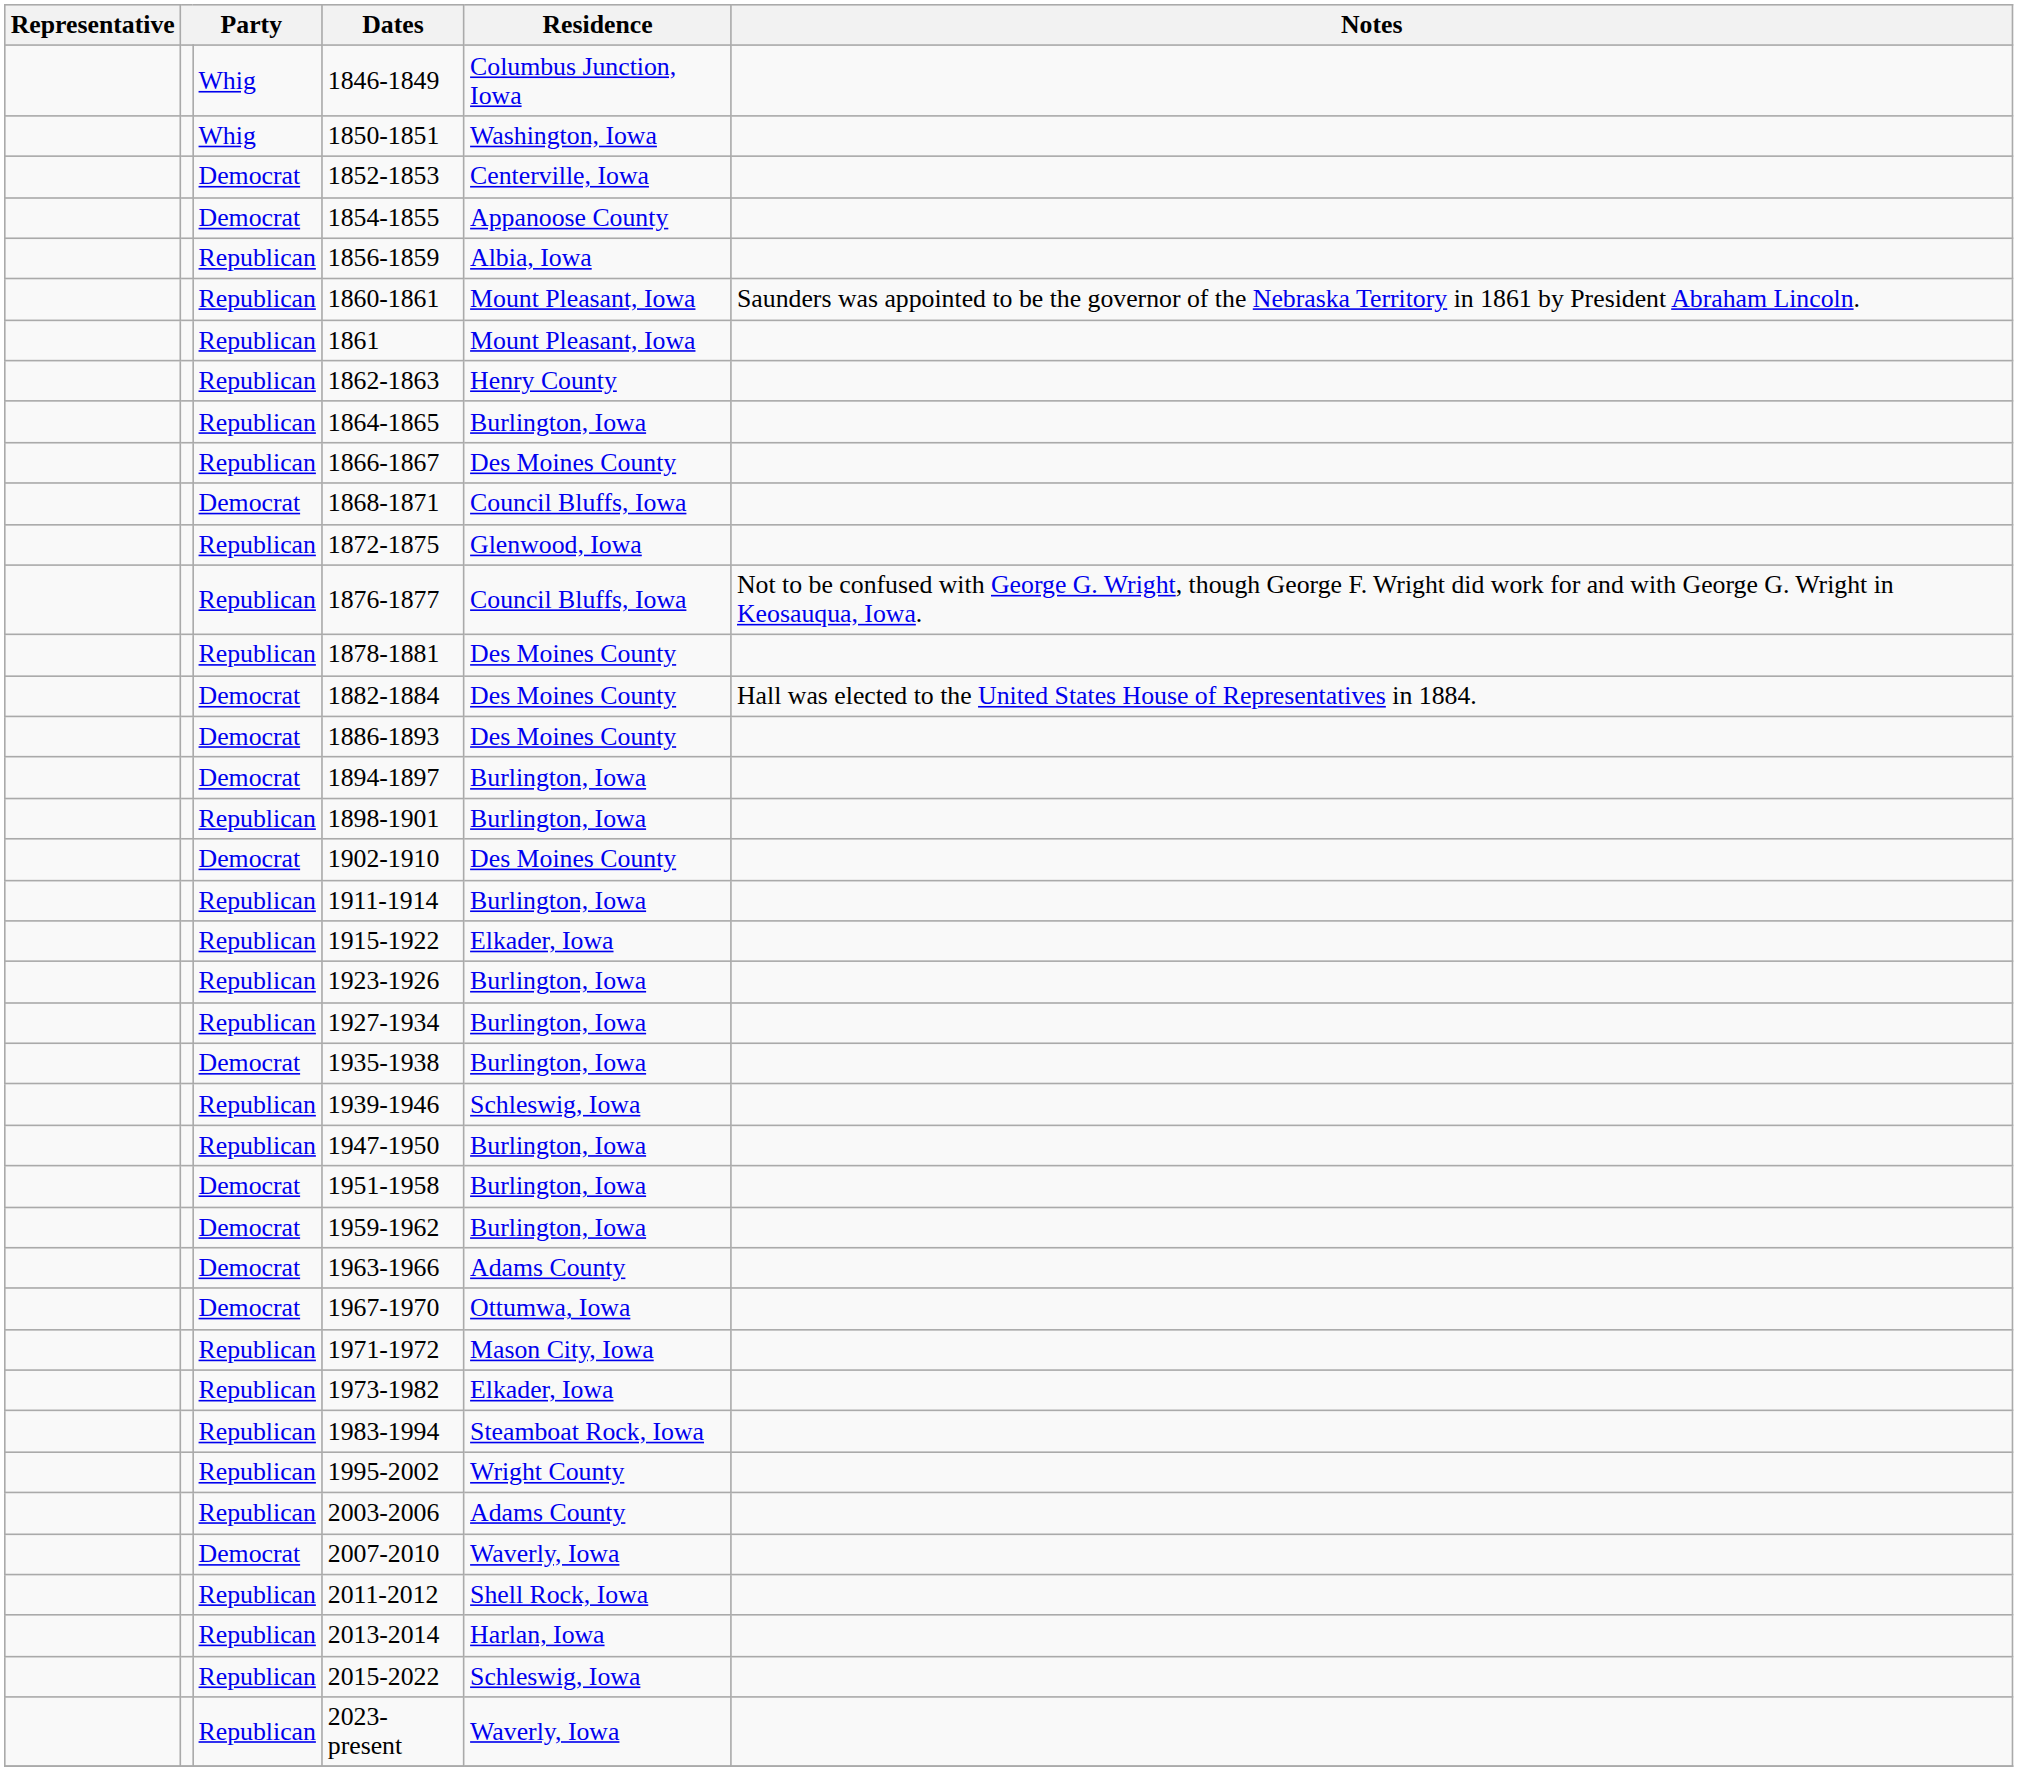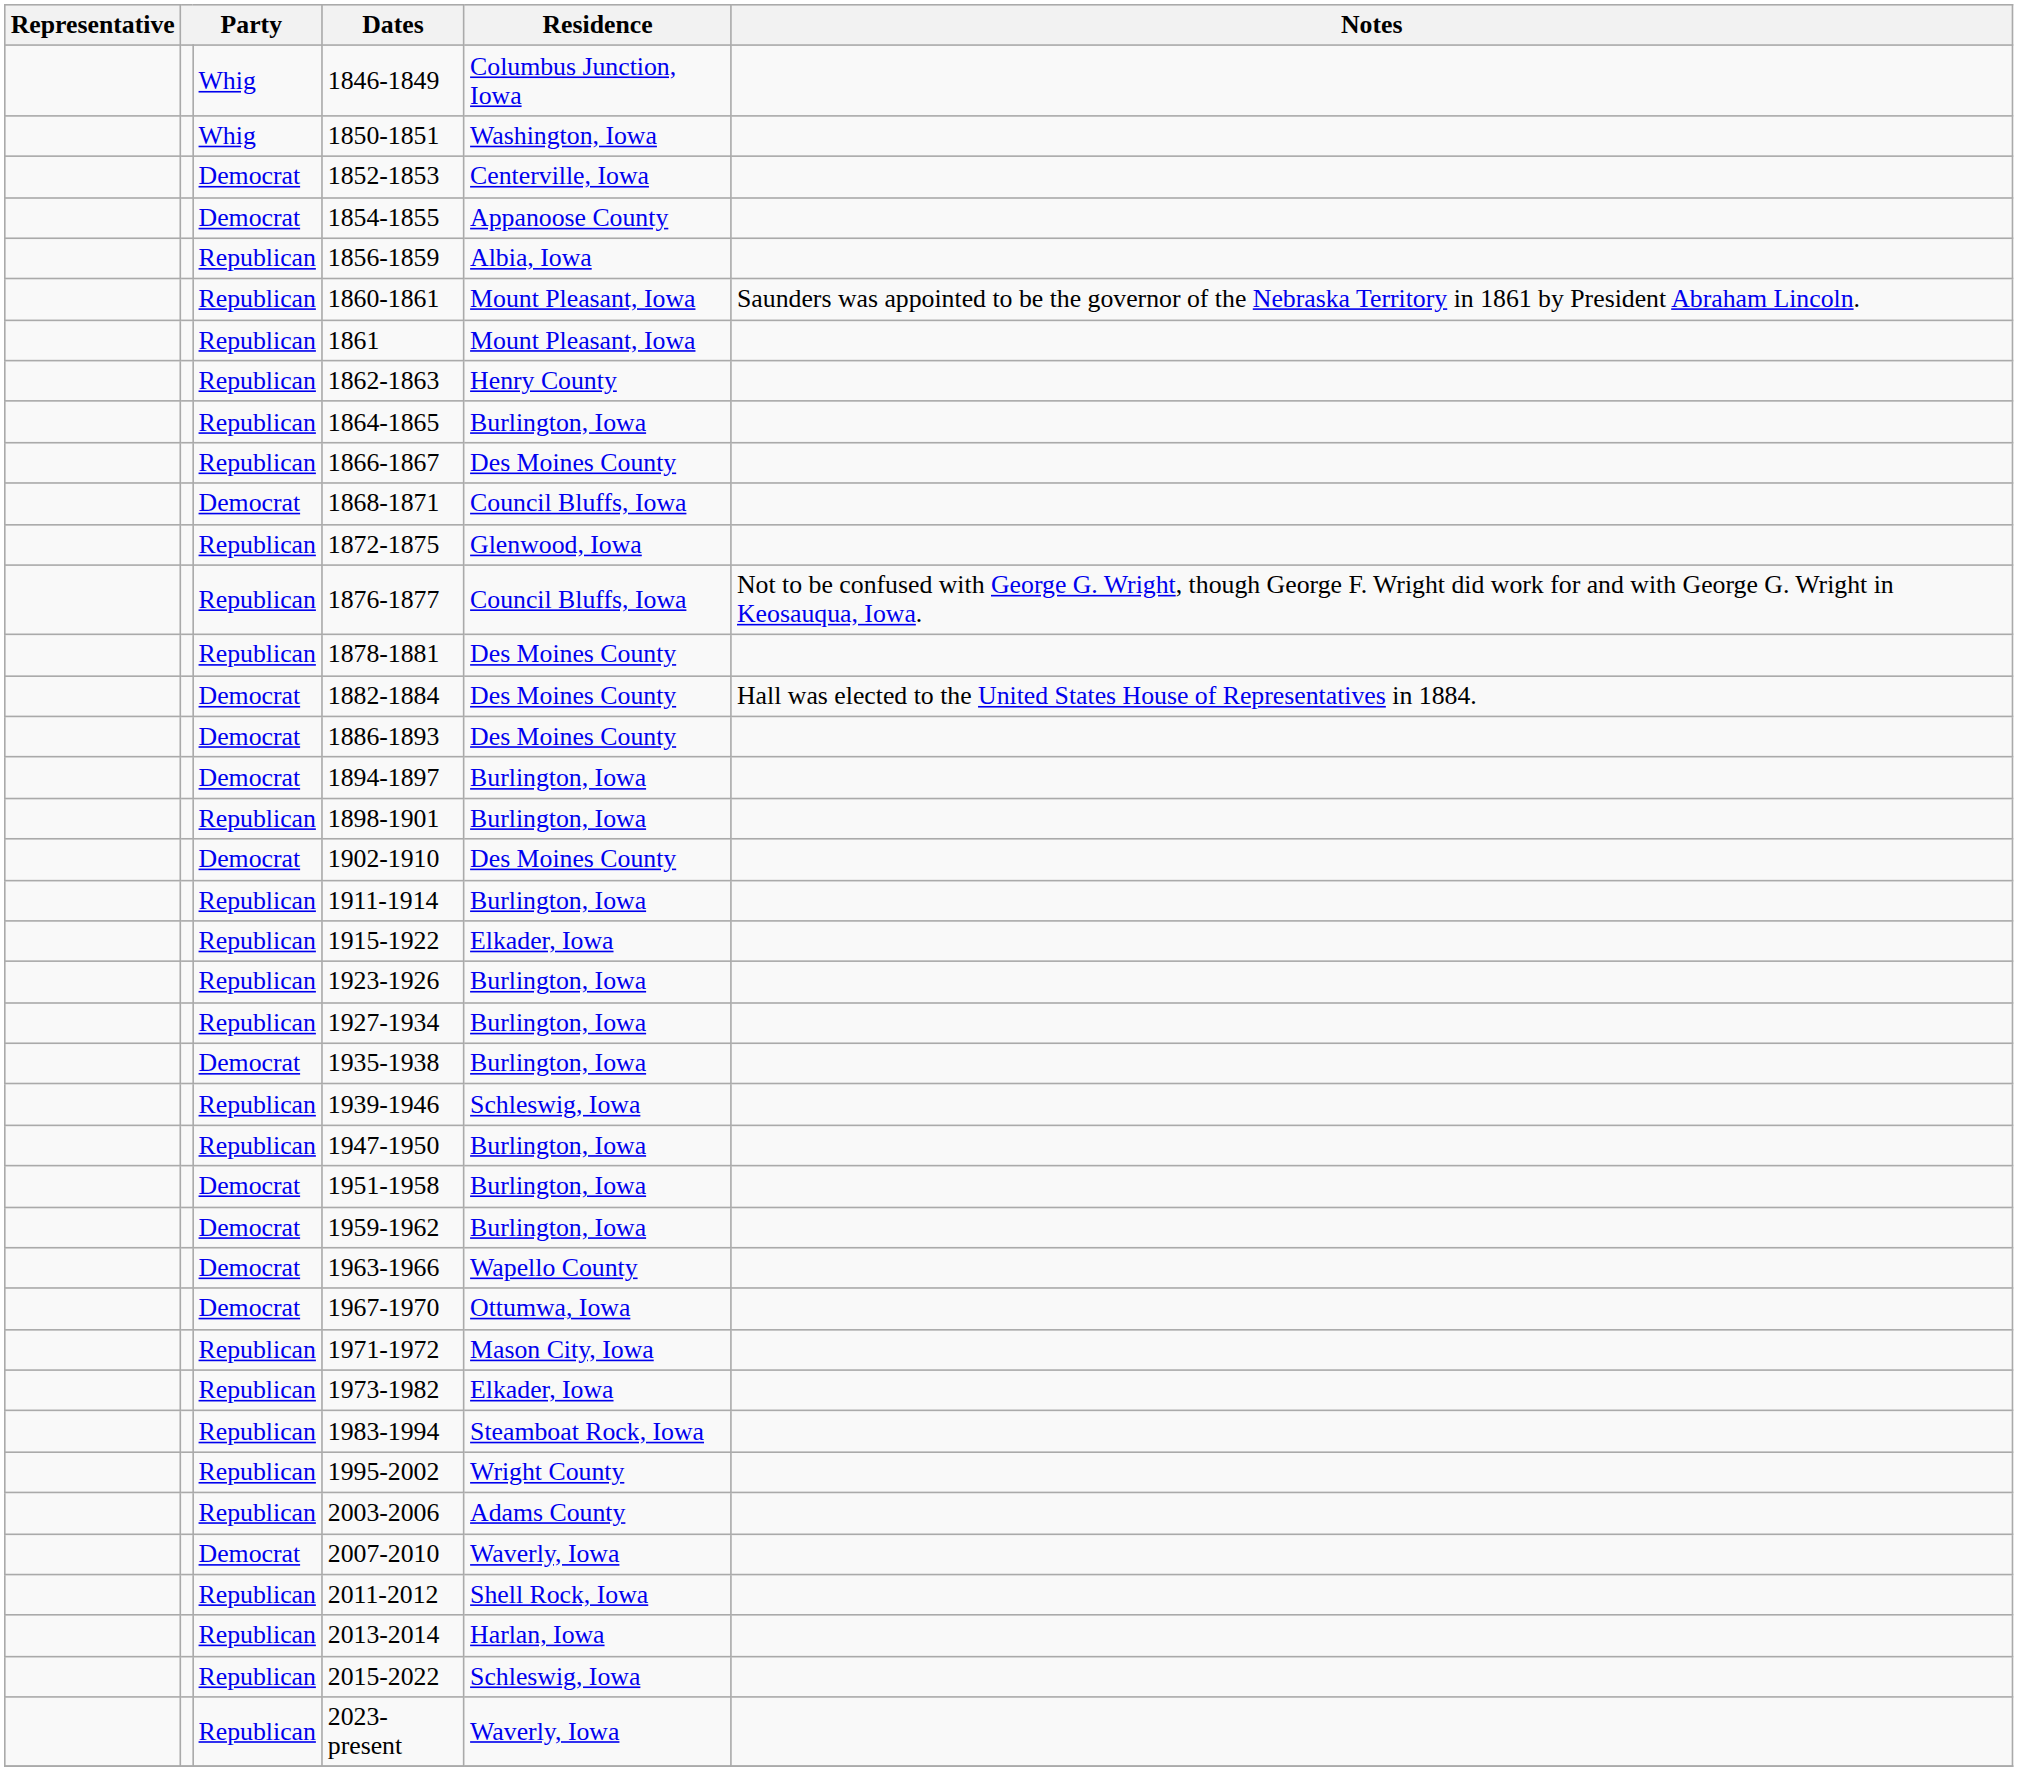 <table class="sortable wikitable">
 <tr valign=bottom>
 <th>Representative</th>
 <th colspan="2">Party</th>
 <th>Dates</th>
 <th>Residence</th>
 <th>Notes</th>
 </tr>
 <tr>
 <td></td>
 <td bgcolor=></td>
 <td><a href='#'>Whig</a></td>
 <td>1846-1849</td>
 <td><a href='#'>Columbus Junction, Iowa</a></td>
 <td></td>
 </tr>
 <tr>
 <td></td>
 <td bgcolor=></td>
 <td><a href='#'>Whig</a></td>
 <td>1850-1851</td>
 <td><a href='#'>Washington, Iowa</a></td>
 <td></td>
 </tr>
 <tr>
 <td></td>
 <td bgcolor=></td>
 <td><a href='#'>Democrat</a></td>
 <td>1852-1853</td>
 <td><a href='#'>Centerville, Iowa</a></td>
 <td></td>
 </tr>
 <tr>
 <td></td>
 <td bgcolor=></td>
 <td><a href='#'>Democrat</a></td>
 <td>1854-1855</td>
 <td><a href='#'>Appanoose County</a></td>
 <td></td>
 </tr>
 <tr>
 <td></td>
 <td bgcolor=></td>
 <td><a href='#'>Republican</a></td>
 <td>1856-1859</td>
 <td><a href='#'>Albia, Iowa</a></td>
 <td></td>
 </tr>
 <tr>
 <td></td>
 <td bgcolor=></td>
 <td><a href='#'>Republican</a></td>
 <td>1860-1861</td>
 <td><a href='#'>Mount Pleasant, Iowa</a></td>
 <td>Saunders was appointed to be the governor of the <a href='#'>Nebraska Territory</a> in 1861 by President <a href='#'>Abraham Lincoln</a>.</td>
 </tr>
 <tr>
 <td></td>
 <td bgcolor=></td>
 <td><a href='#'>Republican</a></td>
 <td>1861</td>
 <td><a href='#'>Mount Pleasant, Iowa</a></td>
 <td></td>
 </tr>
 <tr>
 <td></td>
 <td bgcolor=></td>
 <td><a href='#'>Republican</a></td>
 <td>1862-1863</td>
 <td><a href='#'>Henry County</a></td>
 <td></td>
 </tr>
 <tr>
 <td></td>
 <td bgcolor=></td>
 <td><a href='#'>Republican</a></td>
 <td>1864-1865</td>
 <td><a href='#'>Burlington, Iowa</a></td>
 <td></td>
 </tr>
 <tr>
 <td></td>
 <td bgcolor=></td>
 <td><a href='#'>Republican</a></td>
 <td>1866-1867</td>
 <td><a href='#'>Des Moines County</a></td>
 <td></td>
 </tr>
 <tr>
 <td></td>
 <td bgcolor=></td>
 <td><a href='#'>Democrat</a></td>
 <td>1868-1871</td>
 <td><a href='#'>Council Bluffs, Iowa</a></td>
 <td></td>
 </tr>
 <tr>
 <td></td>
 <td bgcolor=></td>
 <td><a href='#'>Republican</a></td>
 <td>1872-1875</td>
 <td><a href='#'>Glenwood, Iowa</a></td>
 <td></td>
 </tr>
 <tr>
 <td></td>
 <td bgcolor=></td>
 <td><a href='#'>Republican</a></td>
 <td>1876-1877</td>
 <td><a href='#'>Council Bluffs, Iowa</a></td>
 <td>Not to be confused with <a href='#'>George G. Wright</a>, though George F. Wright did work for and with George G. Wright in <a href='#'>Keosauqua, Iowa</a>.</td>
 </tr>
 <tr>
 <td></td>
 <td bgcolor=></td>
 <td><a href='#'>Republican</a></td>
 <td>1878-1881</td>
 <td><a href='#'>Des Moines County</a></td>
 <td></td>
 </tr>
 <tr>
 <td></td>
 <td bgcolor=></td>
 <td><a href='#'>Democrat</a></td>
 <td>1882-1884</td>
 <td><a href='#'>Des Moines County</a></td>
 <td>Hall was elected to the <a href='#'>United States House of Representatives</a> in 1884.</td>
 </tr>
 <tr>
 <td></td>
 <td bgcolor=></td>
 <td><a href='#'>Democrat</a></td>
 <td>1886-1893</td>
 <td><a href='#'>Des Moines County</a></td>
 <td></td>
 </tr>
 <tr>
 <td></td>
 <td bgcolor=></td>
 <td><a href='#'>Democrat</a></td>
 <td>1894-1897</td>
 <td><a href='#'>Burlington, Iowa</a></td>
 <td></td>
 </tr>
 <tr>
 <td></td>
 <td bgcolor=></td>
 <td><a href='#'>Republican</a></td>
 <td>1898-1901</td>
 <td><a href='#'>Burlington, Iowa</a></td>
 <td></td>
 </tr>
 <tr>
 <td></td>
 <td bgcolor=></td>
 <td><a href='#'>Democrat</a></td>
 <td>1902-1910</td>
 <td><a href='#'>Des Moines County</a></td>
 <td></td>
 </tr>
 <tr>
 <td></td>
 <td bgcolor=></td>
 <td><a href='#'>Republican</a></td>
 <td>1911-1914</td>
 <td><a href='#'>Burlington, Iowa</a></td>
 <td></td>
 </tr>
 <tr>
 <td></td>
 <td bgcolor=></td>
 <td><a href='#'>Republican</a></td>
 <td>1915-1922</td>
 <td><a href='#'>Elkader, Iowa</a></td>
 <td></td>
 </tr>
 <tr>
 <td></td>
 <td bgcolor=></td>
 <td><a href='#'>Republican</a></td>
 <td>1923-1926</td>
 <td><a href='#'>Burlington, Iowa</a></td>
 <td></td>
 </tr>
 <tr>
 <td></td>
 <td bgcolor=></td>
 <td><a href='#'>Republican</a></td>
 <td>1927-1934</td>
 <td><a href='#'>Burlington, Iowa</a></td>
 <td></td>
 </tr>
 <tr>
 <td></td>
 <td bgcolor=></td>
 <td><a href='#'>Democrat</a></td>
 <td>1935-1938</td>
 <td><a href='#'>Burlington, Iowa</a></td>
 <td></td>
 </tr>
 <tr>
 <td></td>
 <td bgcolor=></td>
 <td><a href='#'>Republican</a></td>
 <td>1939-1946</td>
 <td><a href='#'>Schleswig, Iowa</a></td>
 <td></td>
 </tr>
 <tr>
 <td></td>
 <td bgcolor=></td>
 <td><a href='#'>Republican</a></td>
 <td>1947-1950</td>
 <td><a href='#'>Burlington, Iowa</a></td>
 <td></td>
 </tr>
 <tr>
 <td></td>
 <td bgcolor=></td>
 <td><a href='#'>Democrat</a></td>
 <td>1951-1958</td>
 <td><a href='#'>Burlington, Iowa</a></td>
 <td></td>
 </tr>
 <tr>
 <td></td>
 <td bgcolor=></td>
 <td><a href='#'>Democrat</a></td>
 <td>1959-1962</td>
 <td><a href='#'>Burlington, Iowa</a></td>
 <td></td>
 </tr>
 <tr>
 <td></td>
 <td bgcolor=></td>
 <td><a href='#'>Democrat</a></td>
 <td>1963-1966</td>
-<td><a href='#'>Adams County</a></td>
+<td><a href='#'>Wapello County</a></td>
 <td></td>
 </tr>
 <tr>
 <td></td>
 <td bgcolor=></td>
 <td><a href='#'>Democrat</a></td>
 <td>1967-1970</td>
 <td><a href='#'>Ottumwa, Iowa</a></td>
 <td></td>
 </tr>
 <tr>
 <td></td>
 <td bgcolor=></td>
 <td><a href='#'>Republican</a></td>
 <td>1971-1972</td>
 <td><a href='#'>Mason City, Iowa</a></td>
 <td></td>
 </tr>
 <tr>
 <td></td>
 <td bgcolor=></td>
 <td><a href='#'>Republican</a></td>
 <td>1973-1982</td>
 <td><a href='#'>Elkader, Iowa</a></td>
 <td></td>
 </tr>
 <tr>
 <td></td>
 <td bgcolor=></td>
 <td><a href='#'>Republican</a></td>
 <td>1983-1994</td>
 <td><a href='#'>Steamboat Rock, Iowa</a></td>
 <td></td>
 </tr>
 <tr>
 <td></td>
 <td bgcolor=></td>
 <td><a href='#'>Republican</a></td>
 <td>1995-2002</td>
 <td><a href='#'>Wright County</a></td>
 <td></td>
 </tr>
 <tr>
 <td></td>
 <td bgcolor=></td>
 <td><a href='#'>Republican</a></td>
 <td>2003-2006</td>
 <td><a href='#'>Adams County</a></td>
 <td></td>
 </tr>
 <tr>
 <td></td>
 <td bgcolor=></td>
 <td><a href='#'>Democrat</a></td>
 <td>2007-2010</td>
 <td><a href='#'>Waverly, Iowa</a></td>
 <td></td>
 </tr>
 <tr>
 <td></td>
 <td bgcolor=></td>
 <td><a href='#'>Republican</a></td>
 <td>2011-2012</td>
 <td><a href='#'>Shell Rock, Iowa</a></td>
 <td></td>
 </tr>
 <tr>
 <td></td>
 <td bgcolor=></td>
 <td><a href='#'>Republican</a></td>
 <td>2013-2014</td>
 <td><a href='#'>Harlan, Iowa</a></td>
 <td></td>
 </tr>
 <tr>
 <td></td>
 <td bgcolor=></td>
 <td><a href='#'>Republican</a></td>
 <td>2015-2022</td>
 <td><a href='#'>Schleswig, Iowa</a></td>
 <td></td>
 </tr>
 <tr>
 <td></td>
 <td bgcolor=></td>
 <td><a href='#'>Republican</a></td>
 <td>2023-present</td>
 <td><a href='#'>Waverly, Iowa</a></td>
 <td></td>
 </tr>
 <tr>
 </tr>
 </table>
